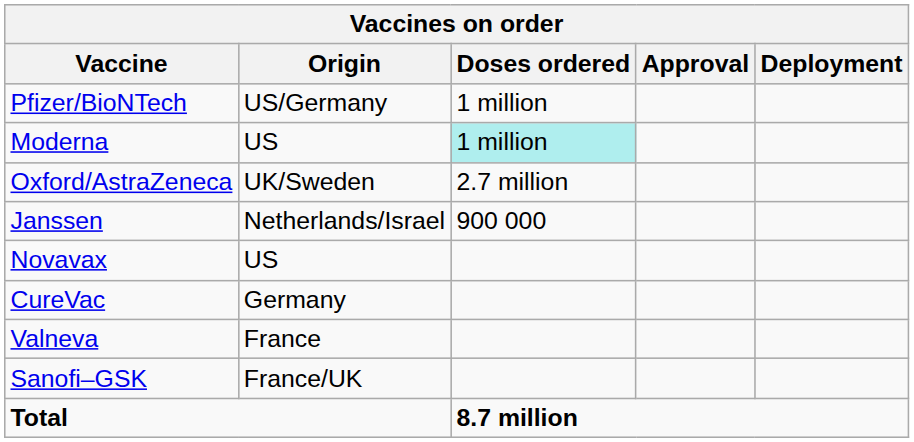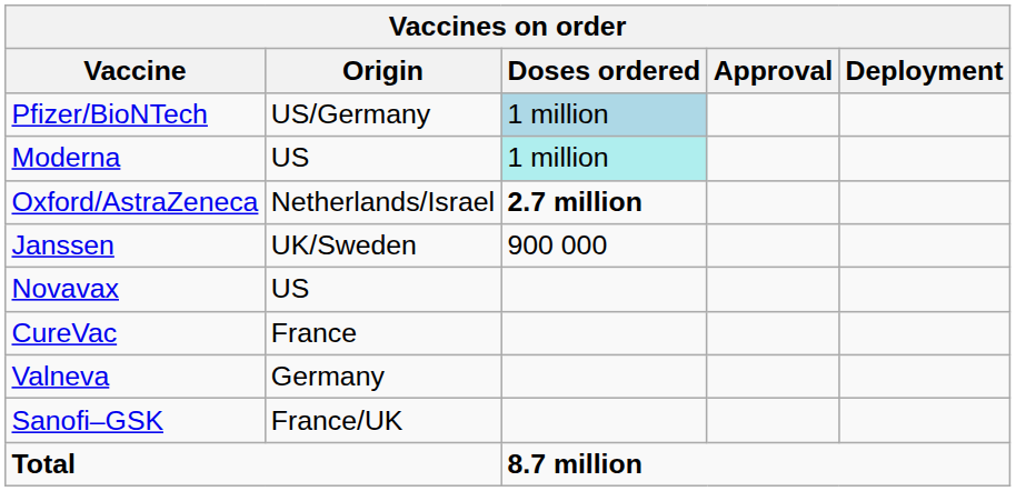 <table class="wikitable">
 <tr>
 <th colspan=5>Vaccines on order</th>
 </tr>
 <tr>
 <th>Vaccine</th>
 <th>Origin</th>
 <th>Doses ordered</th>
 <th>Approval</th>
 <th>Deployment</th>
 </tr>
 <tr>
 <td><a href='#'>Pfizer/BioNTech</a></td>
 <td>US/Germany</td>
-<td>1 million</td>
+<td style="background: lightblue;">1 million</td>
 <td></td>
 <td></td>
 </tr>
 <tr>
 <td><a href='#'>Moderna</a></td>
 <td>US</td>
 <td style="background: paleturquoise;">1 million</td>
 <td></td>
 <td></td>
 </tr>
 <tr>
 <td><a href='#'>Oxford/AstraZeneca</a></td>
-<td>UK/Sweden</td>
-<td>2.7 million</td>
+<td>Netherlands/Israel</td>
+<td><strong>2.7 million</strong></td>
 <td></td>
 <td></td>
 </tr>
 <tr>
 <td><a href='#'>Janssen</a></td>
-<td>Netherlands/Israel</td>
+<td>UK/Sweden</td>
 <td>900 000</td>
 <td></td>
 <td></td>
 </tr>
 <tr>
 <td><a href='#'>Novavax</a></td>
 <td>US</td>
 <td></td>
 <td></td>
 <td></td>
 </tr>
 <tr>
 <td><a href='#'>CureVac</a></td>
-<td>Germany</td>
+<td>France</td>
 <td></td>
 <td></td>
 <td></td>
 </tr>
 <tr>
 <td><a href='#'>Valneva</a></td>
-<td>France</td>
+<td>Germany</td>
 <td></td>
 <td></td>
 <td></td>
 </tr>
 <tr>
 <td><a href='#'>Sanofi–GSK</a></td>
 <td>France/UK</td>
 <td></td>
 <td></td>
 <td></td>
 </tr>
 <tr>
 <td colspan="2"><strong>Total</strong></td>
 <td colspan="3"><strong>8.7 million</strong></td>
 </tr>
 </table>
